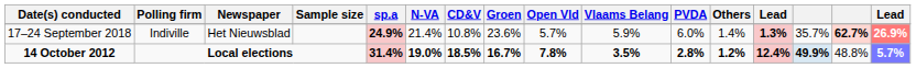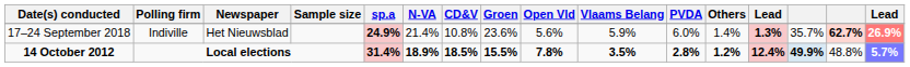 <table class="wikitable sortable" style="text-align:center; font-size:85%; line-height:16px;">
 <tr style="background-color:#E9E9E9">
 <th rowspan="1">Date(s) conducted</th>
 <th rowspan="1">Polling firm</th>
 <th rowspan="1">Newspaper</th>
 <th rowspan="1">Sample size</th>
 <th><a href='#'><span>sp.a</span></a></th>
 <th><a href='#'><span>N-VA</span></a></th>
 <th><a href='#'><span>CD&V</span></a></th>
 <th><a href='#'><span>Groen</span></a></th>
 <th><a href='#'><span>Open Vld</span></a></th>
 <th><a href='#'><span>Vlaams Belang</span></a></th>
 <th><a href='#'><span>PVDA</span></a></th>
 <th rowspan="1">Others</th>
 <th rowspan="1">Lead</th>
 <th></th>
 <th></th>
 <th rowspan="1">Lead</th>
 </tr>
 <tr style="background:#EFEFEF; font-weight:bold;">
 </tr>
 <tr>
 <td>17–24 September 2018</td>
 <td>Indiville</td>
 <td>Het Nieuwsblad </td>
 <td></td>
 <td style="background:#F9C8CA"><strong>24.9%</strong></td>
 <td>21.4%</td>
 <td>10.8%</td>
 <td>23.6%</td>
-<td>5.7%</td>
+<td>5.6%</td>
 <td>5.9%</td>
 <td>6.0%</td>
 <td>1.4%</td>
 <td style="background:#F9C8CA"><strong>1.3%</strong></td>
 <td>35.7%</td>
 <td style="background:#FFD7D2"><strong>62.7%</strong></td>
 <td style="background:#FF7777;color:white;"><strong>26.9%</strong></td>
 </tr>
 <tr>
 <td><strong>14 October 2012</strong></td>
 <td colspan="3"><strong>Local elections</strong></td>
 <td style="background:#F9C8CA"><strong>31.4%</strong></td>
-<td><strong>19.0%</strong></td>
+<td><strong>18.9%</strong></td>
 <td><strong>18.5%</strong></td>
-<td><strong>16.7%</strong></td>
+<td><strong>15.5%</strong></td>
 <td><strong>7.8%</strong></td>
 <td><strong>3.5%</strong></td>
 <td><strong>2.8%  </strong></td>
 <td><strong>1.2%</strong></td>
 <td style="background:#F9C8CA"><strong>12.4%</strong></td>
 <td style="background:#D9E9F4"><strong>49.9%</strong></td>
 <td>48.8%</td>
 <td style="background:#7777FF;color:white;"><strong>5.7%</strong></td>
 </tr>
 </table>
